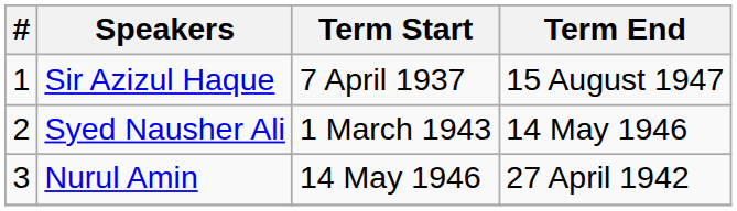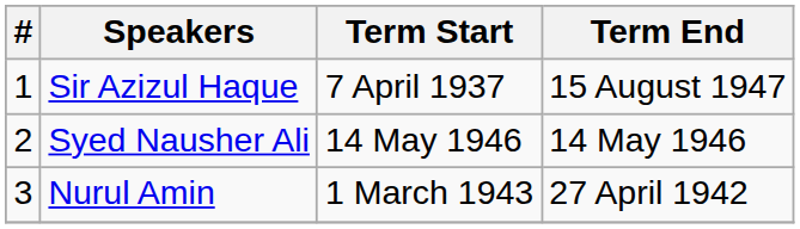 <table class="wikitable sortable" style="text-align:centre;">
 <tr>
 <th>#</th>
 <th>Speakers</th>
 <th>Term Start</th>
 <th>Term End</th>
 </tr>
 <tr>
 <td>1</td>
 <td><a href='#'>Sir Azizul Haque</a></td>
 <td>7 April 1937</td>
 <td>15 August 1947</td>
 </tr>
 <tr>
 <td>2</td>
 <td><a href='#'>Syed Nausher Ali</a></td>
-<td>1 March 1943</td>
+<td>14 May 1946</td>
 <td>14 May 1946</td>
 </tr>
 <tr>
 <td>3</td>
 <td><a href='#'>Nurul Amin</a></td>
-<td>14 May 1946</td>
+<td>1 March 1943</td>
 <td>27 April 1942</td>
 </tr>
 <tr>
 </tr>
 </table>
